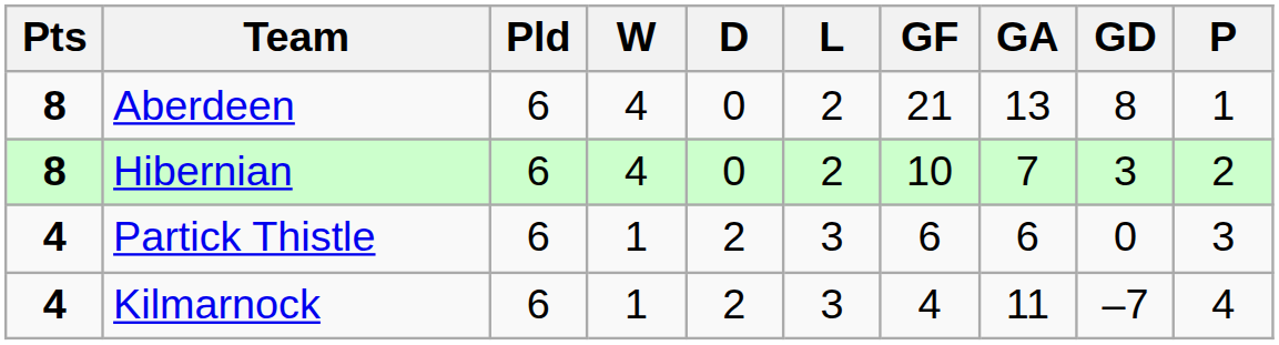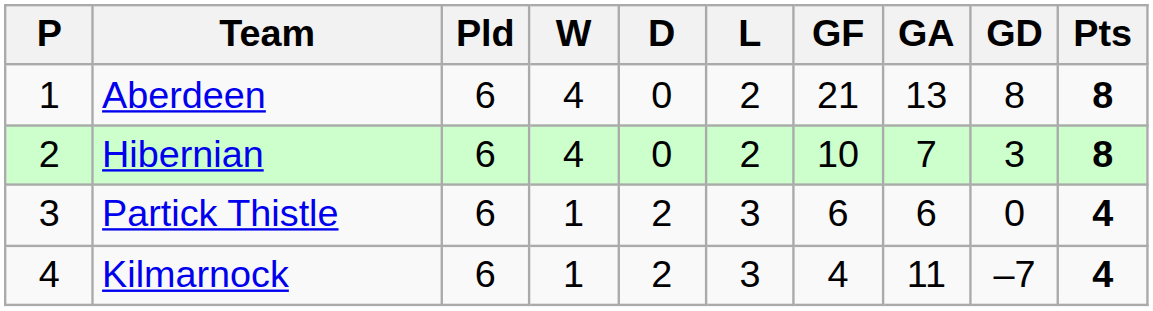 <table class="wikitable" style="text-align: center;">
 <tr>
-<th width=30>Pts</th>
+<th width=30>P</th>
 <th width=140>Team</th>
 <th width=30>Pld</th>
 <th width=30>W</th>
 <th width=30>D</th>
 <th width=30>L</th>
 <th width=30>GF</th>
 <th width=30>GA</th>
 <th width=30>GD</th>
-<th width=30>P</th>
+<th width=30>Pts</th>
 </tr>
 <tr>
-<td><strong>8</strong></td>
+<td>1</td>
 <td align=left><a href='#'>Aberdeen</a></td>
 <td>6</td>
 <td>4</td>
 <td>0</td>
 <td>2</td>
 <td>21</td>
 <td>13</td>
 <td>8</td>
-<td>1</td>
+<td><strong>8</strong></td>
 </tr>
 <tr style="background:#ccffcc;">
-<td><strong>8</strong></td>
+<td>2</td>
 <td align=left><a href='#'>Hibernian</a></td>
 <td>6</td>
 <td>4</td>
 <td>0</td>
 <td>2</td>
 <td>10</td>
 <td>7</td>
 <td>3</td>
-<td>2</td>
+<td><strong>8</strong></td>
 </tr>
 <tr>
-<td><strong>4</strong></td>
+<td>3</td>
 <td align=left><a href='#'>Partick Thistle</a></td>
 <td>6</td>
 <td>1</td>
 <td>2</td>
 <td>3</td>
 <td>6</td>
 <td>6</td>
 <td>0</td>
-<td>3</td>
+<td><strong>4</strong></td>
 </tr>
 <tr>
-<td><strong>4</strong></td>
+<td>4</td>
 <td align=left><a href='#'>Kilmarnock</a></td>
 <td>6</td>
 <td>1</td>
 <td>2</td>
 <td>3</td>
 <td>4</td>
 <td>11</td>
 <td>–7</td>
-<td>4</td>
+<td><strong>4</strong></td>
 </tr>
 </table>
